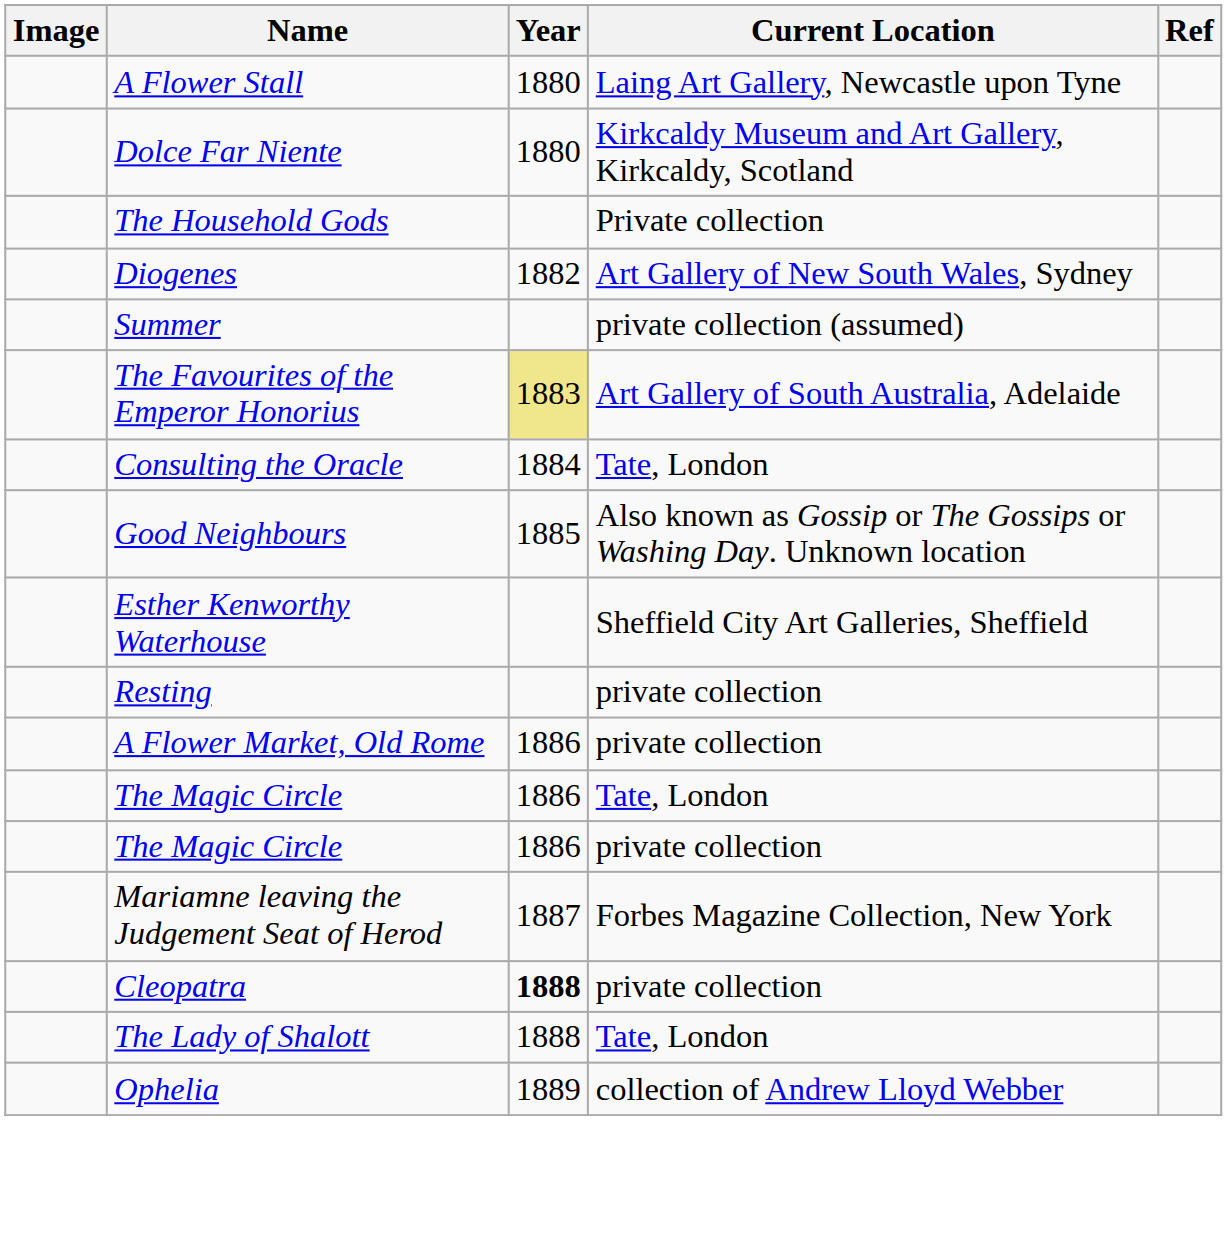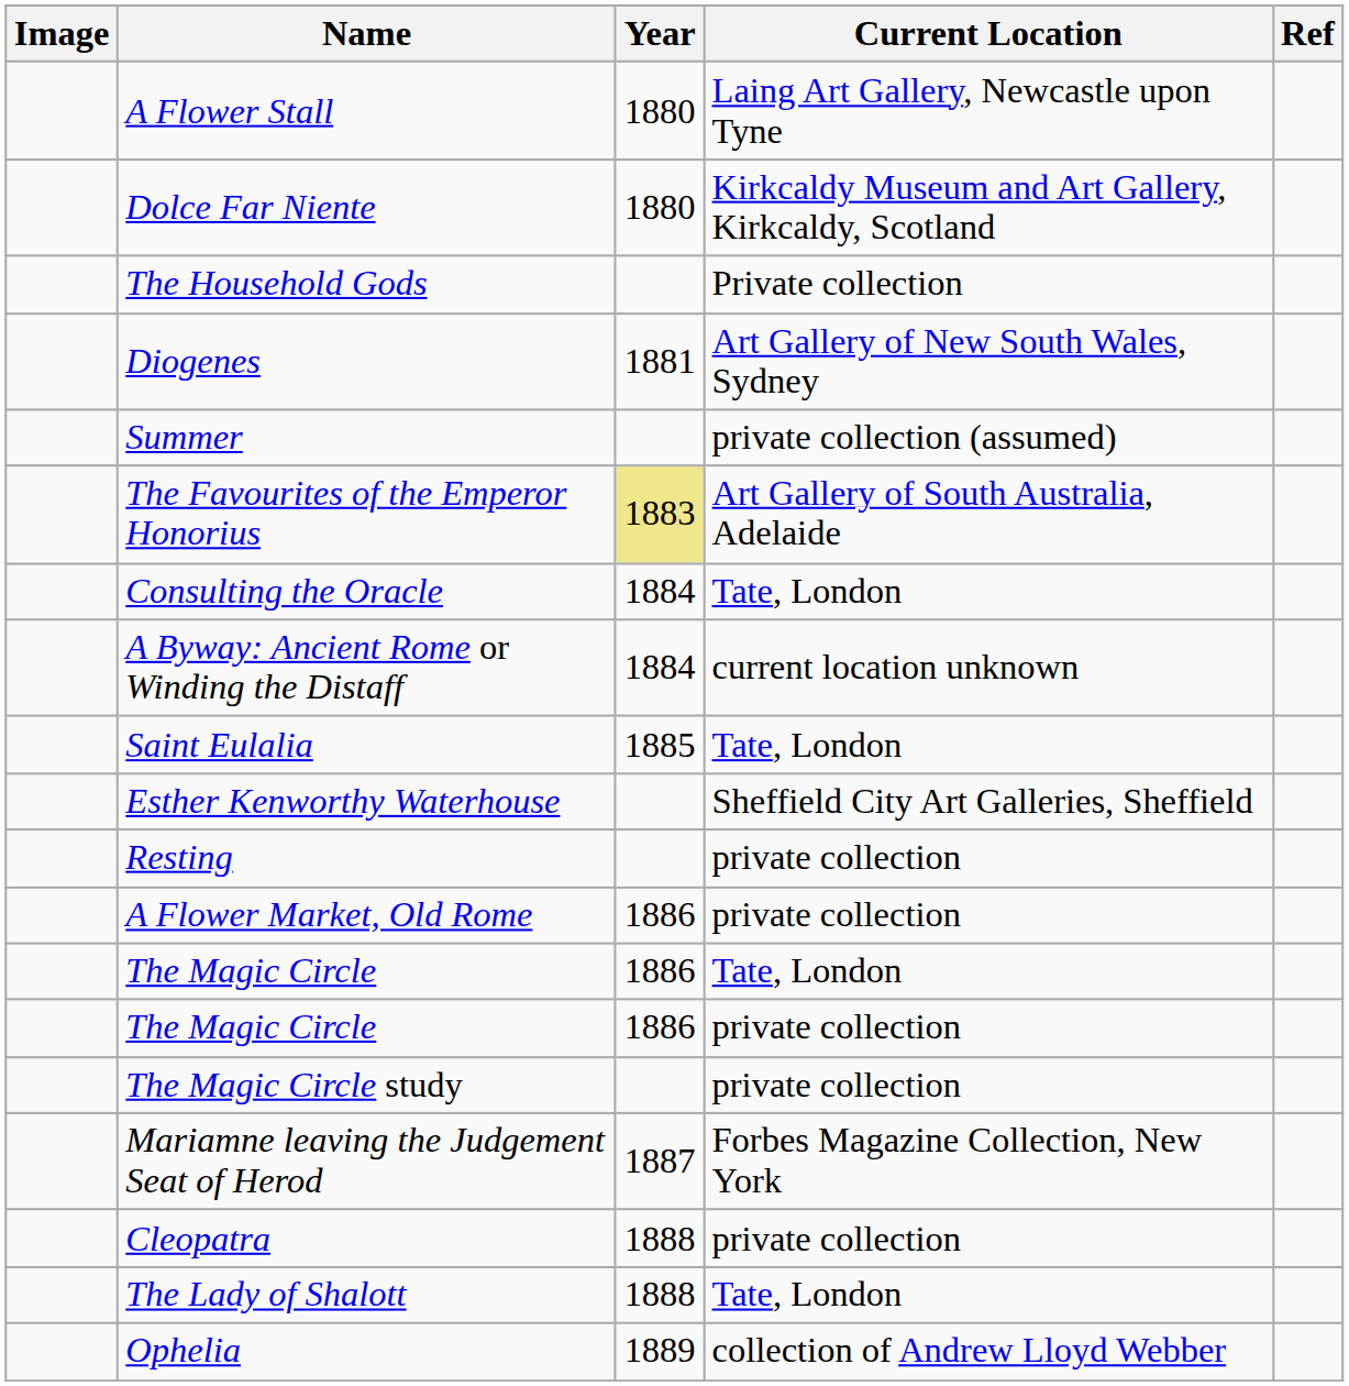 <table class="sortable wikitable" style="margin-left:0.5em; text-align:left">
 <tr>
 <th>Image</th>
 <th>Name</th>
 <th>Year</th>
 <th>Current Location</th>
 <th>Ref</th>
 </tr>
 <tr>
 <td></td>
 <td><em><a href='#'>A Flower Stall</a></em></td>
 <td>1880</td>
 <td><a href='#'>Laing Art Gallery</a>, Newcastle upon Tyne</td>
 <td></td>
 </tr>
 <tr>
 <td></td>
 <td><em><a href='#'>Dolce Far Niente</a></em></td>
 <td>1880</td>
 <td><a href='#'>Kirkcaldy Museum and Art Gallery</a>, Kirkcaldy, Scotland</td>
 <td></td>
 </tr>
 <tr>
 <td></td>
 <td><em><a href='#'>The Household Gods</a></em></td>
 <td></td>
 <td>Private collection</td>
 <td></td>
 </tr>
 <tr>
 <td></td>
 <td><em><a href='#'>Diogenes</a></em></td>
-<td>1882</td>
+<td>1881</td>
 <td><a href='#'>Art Gallery of New South Wales</a>, Sydney</td>
 <td></td>
 </tr>
 <tr>
 <td></td>
 <td><em><a href='#'>Summer</a></em></td>
 <td></td>
 <td>private collection (assumed)</td>
 <td></td>
 </tr>
 <tr>
 <td></td>
 <td><em><a href='#'>The Favourites of the Emperor Honorius</a></em></td>
 <td style="background: khaki;">1883</td>
 <td><a href='#'>Art Gallery of South Australia</a>, Adelaide</td>
 <td></td>
 </tr>
 <tr>
 <td></td>
 <td><em><a href='#'>Consulting the Oracle</a></em></td>
 <td>1884</td>
 <td><a href='#'>Tate</a>, London</td>
 <td></td>
 </tr>
 <tr>
 <td></td>
-<td><em><a href='#'>Good Neighbours</a></em></td>
+<td><em><a href='#'>A Byway: Ancient Rome</a></em> or <em>Winding the Distaff</em></td>
+<td>1884</td>
+<td>current location unknown</td>
+<td></td>
+</tr>
+<tr>
+<td></td>
+<td><em><a href='#'>Saint Eulalia</a></em></td>
 <td>1885</td>
-<td>Also known as <em>Gossip</em> or <em>The Gossips</em> or <em>Washing Day</em>. Unknown location</td>
+<td><a href='#'>Tate</a>, London</td>
 <td></td>
 </tr>
 <tr>
 <td></td>
 <td><em><a href='#'>Esther Kenworthy Waterhouse</a></em></td>
 <td></td>
 <td>Sheffield City Art Galleries, Sheffield</td>
 <td></td>
 </tr>
 <tr>
 <td></td>
 <td><em><a href='#'>Resting</a></em></td>
 <td></td>
 <td>private collection</td>
 <td></td>
 </tr>
 <tr>
 <td></td>
 <td><em><a href='#'>A Flower Market, Old Rome</a></em></td>
 <td>1886</td>
 <td>private collection</td>
 <td></td>
 </tr>
 <tr>
 <td></td>
 <td><em><a href='#'>The Magic Circle</a></em></td>
 <td>1886</td>
 <td><a href='#'>Tate</a>, London</td>
 <td></td>
 </tr>
 <tr>
 <td></td>
 <td><em><a href='#'>The Magic Circle</a></em></td>
 <td>1886</td>
 <td>private collection</td>
 <td></td>
 </tr>
 <tr>
 <td></td>
+<td><em><a href='#'>The Magic Circle</a></em> study</td>
+<td></td>
+<td>private collection</td>
+<td></td>
+</tr>
+<tr>
+<td></td>
 <td><em>Mariamne leaving the Judgement Seat of Herod</em></td>
 <td>1887</td>
 <td>Forbes Magazine Collection, New York</td>
 <td></td>
 </tr>
 <tr>
 <td></td>
 <td><em><a href='#'>Cleopatra</a></em></td>
-<td><strong>1888</strong></td>
+<td>1888</td>
 <td>private collection</td>
 <td></td>
 </tr>
 <tr>
 <td></td>
 <td><em><a href='#'>The Lady of Shalott</a></em></td>
 <td>1888</td>
 <td><a href='#'>Tate</a>, London</td>
 <td></td>
 </tr>
 <tr>
 <td></td>
 <td><em><a href='#'>Ophelia</a></em></td>
 <td>1889</td>
 <td>collection of <a href='#'>Andrew Lloyd Webber</a></td>
 <td></td>
 </tr>
 <tr>
 </tr>
 </table>
